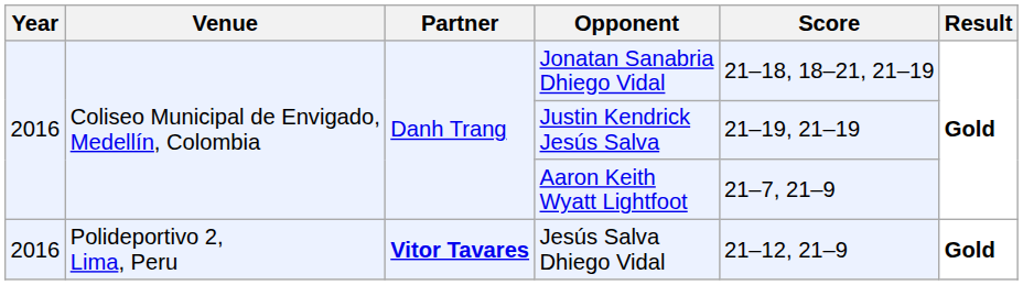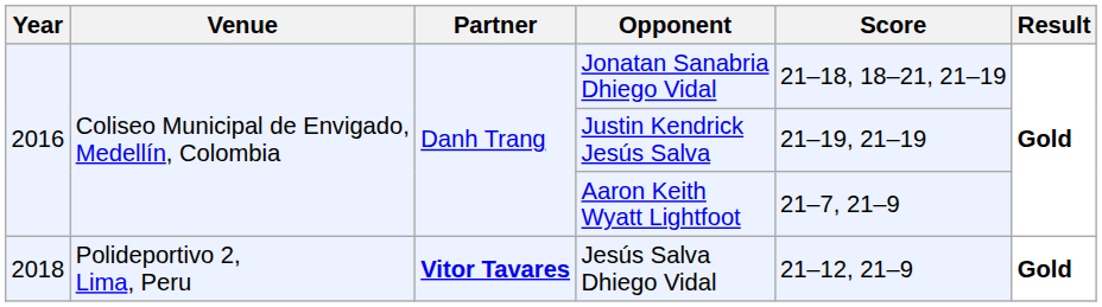 <table class="sortable wikitable" style="font-size: 90%;">
 <tr>
 <th>Year</th>
 <th>Venue</th>
 <th>Partner</th>
 <th>Opponent</th>
 <th>Score</th>
 <th>Result</th>
 </tr>
 <tr style="background:#ECF2FF">
 <td rowspan="3" align="center">2016</td>
 <td rowspan="3" align="left">Coliseo Municipal de Envigado,<br><a href='#'>Medellín</a>, Colombia</td>
 <td rowspan="3"> <a href='#'>Danh Trang</a></td>
 <td align="left"> <a href='#'>Jonatan Sanabria</a><br> <a href='#'>Dhiego Vidal</a></td>
 <td align="left">21–18, 18–21, 21–19</td>
 <td rowspan="3" style="text-align:left; background:white"> <strong>Gold</strong></td>
 </tr>
 <tr style="background:#ECF2FF">
 <td align="left"> <a href='#'>Justin Kendrick</a><br> <a href='#'>Jesús Salva</a></td>
 <td align="left">21–19, 21–19</td>
 </tr>
 <tr style="background:#ECF2FF">
 <td align="left"> <a href='#'>Aaron Keith</a><br> <a href='#'>Wyatt Lightfoot</a></td>
 <td align="left">21–7, 21–9</td>
 </tr>
 <tr style="background:#ECF2FF">
-<td align="center">2016</td>
+<td align="center">2018</td>
 <td align="left">Polideportivo 2,<br><a href='#'>Lima</a>, Peru</td>
 <td><strong> <a href='#'>Vitor Tavares</a></strong></td>
 <td align="left"> Jesús Salva<br> Dhiego Vidal</td>
 <td align="left">21–12, 21–9</td>
 <td style="text-align:left; background:white"> <strong>Gold</strong></td>
 </tr>
 </table>
